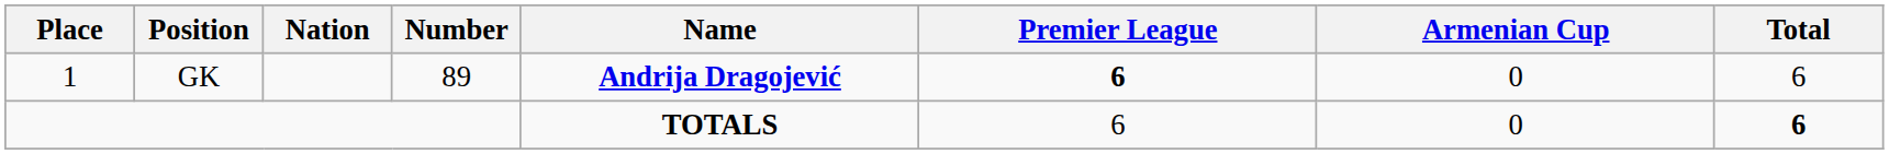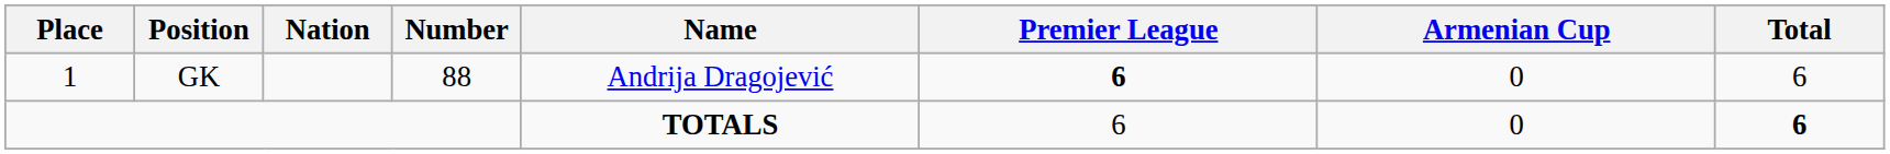 <table class="wikitable" style="font-size: 95%; text-align: center;">
 <tr>
 <th width=60>Place</th>
 <th width=60>Position</th>
 <th width=60>Nation</th>
 <th width=60>Number</th>
 <th width=200>Name</th>
 <th width=200><a href='#'>Premier League</a></th>
 <th width=200><a href='#'>Armenian Cup</a></th>
 <th width=80><strong>Total</strong></th>
 </tr>
 <tr>
 <td>1</td>
 <td>GK</td>
 <td></td>
-<td>89</td>
-<td><strong><a href='#'>Andrija Dragojević</a></strong></td>
+<td>88</td>
+<td><a href='#'>Andrija Dragojević</a></td>
 <td><strong>6</strong></td>
 <td>0</td>
 <td>6</td>
 </tr>
 <tr>
 <td colspan="4"></td>
 <td><strong>TOTALS</strong></td>
 <td>6</td>
 <td>0</td>
 <td><strong>6</strong></td>
 </tr>
 </table>
